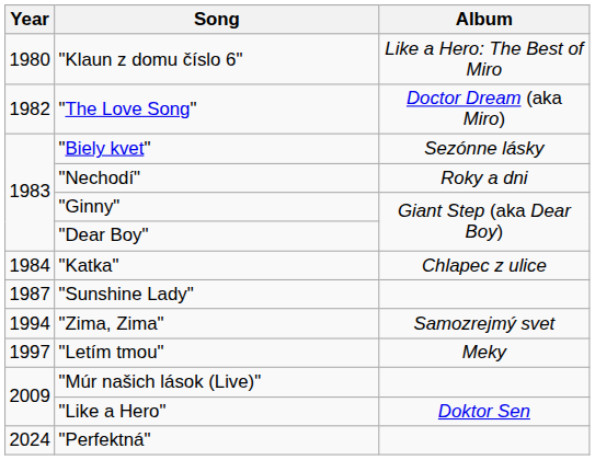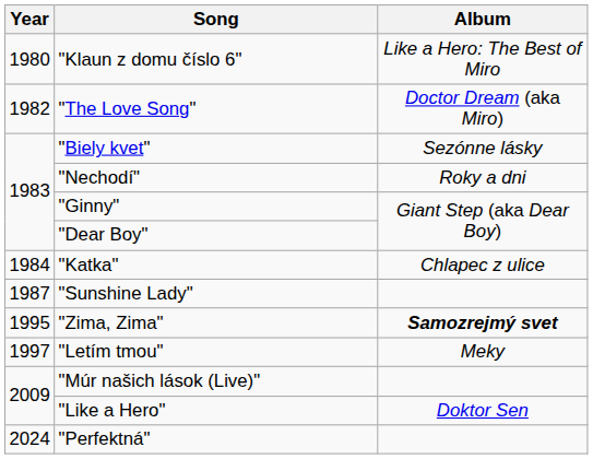 <table class="wikitable" style="text-align:center;">
 <tr>
 <th style="width:20px;">Year</th>
 <th style="width:275px;">Song</th>
 <th style="width:175px;">Album</th>
 </tr>
 <tr>
 <td>1980</td>
 <td align="left">"Klaun z domu číslo 6"</td>
 <td><em>Like a Hero: The Best of Miro</em></td>
 </tr>
 <tr>
 <td>1982</td>
 <td align="left">"<a href='#'>The Love Song</a>"</td>
 <td><em><a href='#'>Doctor Dream</a></em> (aka <em>Miro</em>)</td>
 </tr>
 <tr>
 <td rowspan="4">1983</td>
 <td align="left">"<a href='#'>Biely kvet</a>"</td>
 <td><em>Sezónne lásky</em></td>
 </tr>
 <tr>
 <td align="left">"Nechodí"</td>
 <td><em>Roky a dni</em></td>
 </tr>
 <tr>
 <td align="left">"Ginny"</td>
 <td rowspan="2"><em>Giant Step</em> (aka <em>Dear Boy</em>)</td>
 </tr>
 <tr>
 <td align="left">"Dear Boy"</td>
 </tr>
 <tr>
 <td>1984</td>
 <td align="left">"Katka"</td>
 <td><em>Chlapec z ulice</em></td>
 </tr>
 <tr>
 <td>1987</td>
 <td align="left">"Sunshine Lady"</td>
 <td></td>
 </tr>
 <tr>
-<td>1994</td>
+<td>1995</td>
 <td align="left">"Zima, Zima"</td>
-<td><em>Samozrejmý svet</em></td>
+<td><strong><em>Samozrejmý svet</em></strong></td>
 </tr>
 <tr>
 <td>1997</td>
 <td align="left">"Letím tmou"</td>
 <td><em>Meky</em></td>
 </tr>
 <tr>
 <td rowspan="2">2009</td>
 <td align="left">"Múr našich lások (Live)"</td>
 <td></td>
 </tr>
 <tr>
 <td align="left">"Like a Hero"</td>
 <td><em><a href='#'>Doktor Sen</a></em></td>
 </tr>
 <tr>
 <td>2024</td>
 <td align="left">"Perfektná"</td>
 <td></td>
 </tr>
 </table>
